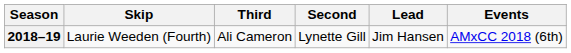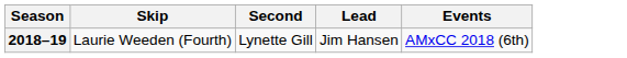 <table class="wikitable">
 <tr>
 <th scope="col">Season</th>
 <th scope="col">Skip</th>
-<th scope="col">Third</th>
 <th scope="col">Second</th>
 <th scope="col">Lead</th>
 <th scope="col">Events</th>
 </tr>
 <tr>
 <th scope="row">2018–19</th>
 <td>Laurie Weeden (Fourth)</td>
-<td>Ali Cameron</td>
 <td>Lynette Gill</td>
 <td>Jim Hansen</td>
 <td><a href='#'>AMxCC 2018</a> (6th)</td>
 </tr>
 </table>
